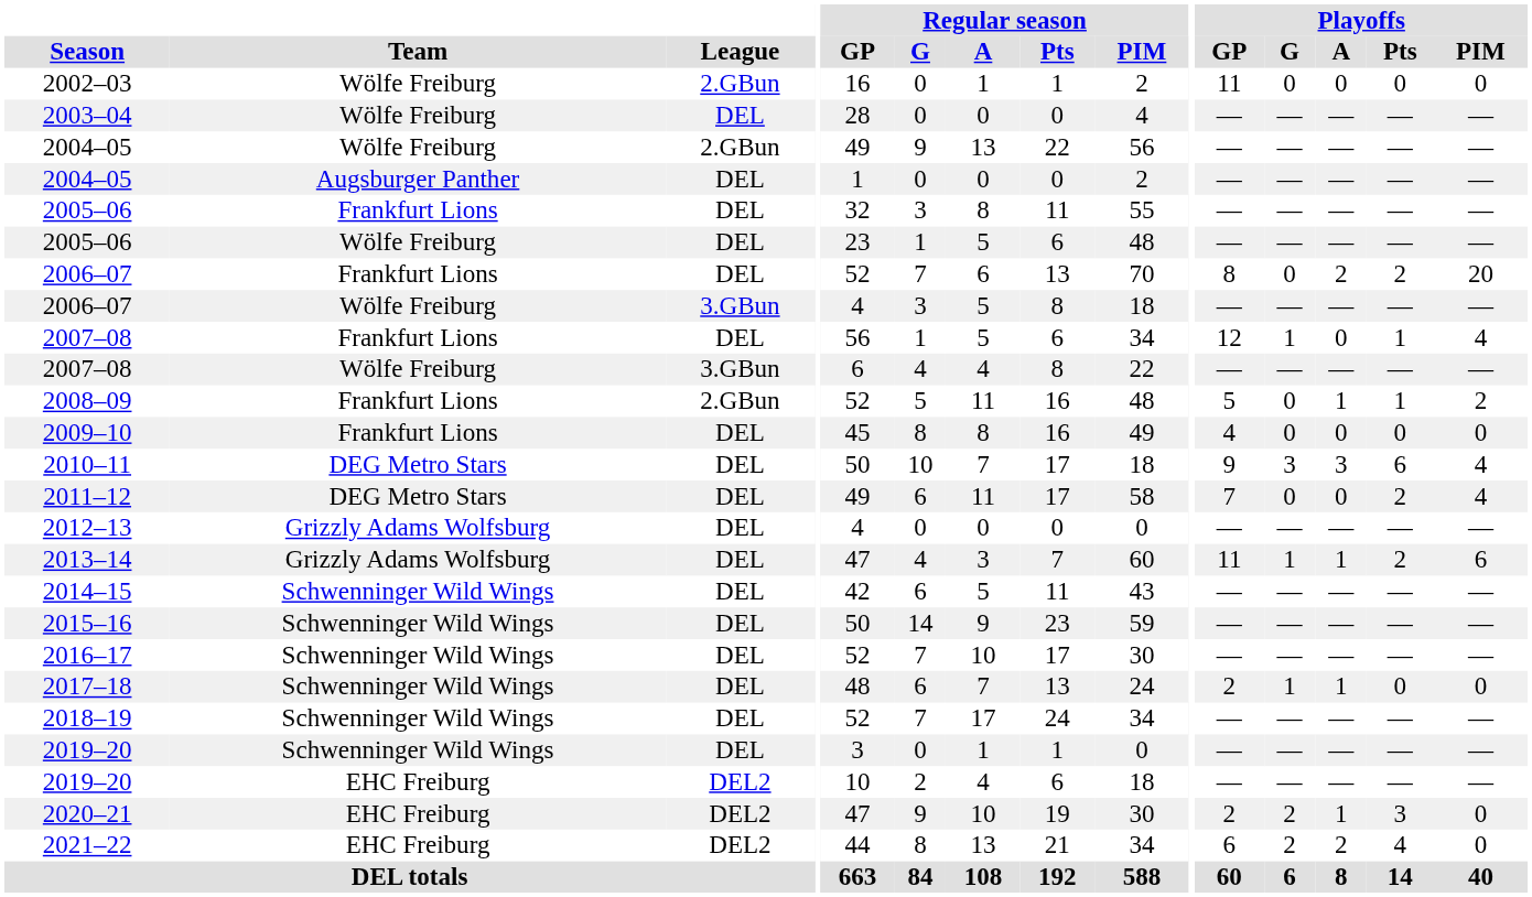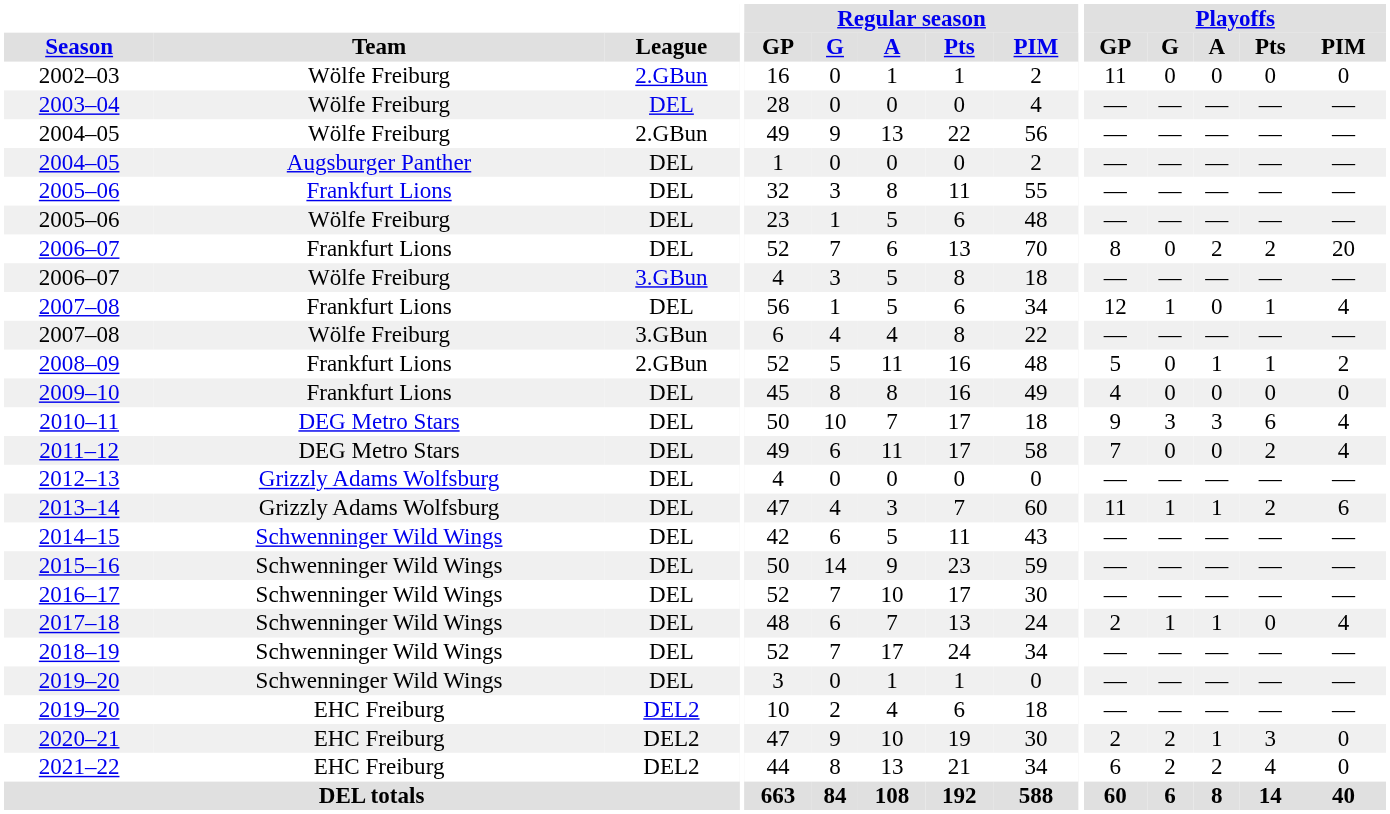 <table border="0" cellpadding="1" cellspacing="0" style="text-align:center; width:60em">
 <tr bgcolor="#e0e0e0">
 <th colspan="3" bgcolor="#ffffff"></th>
 <th rowspan="99" bgcolor="#ffffff"></th>
 <th colspan="5"><a href='#'>Regular season</a></th>
 <th rowspan="99" bgcolor="#ffffff"></th>
 <th colspan="5"><a href='#'>Playoffs</a></th>
 </tr>
 <tr bgcolor="#e0e0e0">
 <th><a href='#'>Season</a></th>
 <th>Team</th>
 <th>League</th>
 <th>GP</th>
 <th><a href='#'>G</a></th>
 <th><a href='#'>A</a></th>
 <th><a href='#'>Pts</a></th>
 <th><a href='#'>PIM</a></th>
 <th>GP</th>
 <th>G</th>
 <th>A</th>
 <th>Pts</th>
 <th>PIM</th>
 </tr>
 <tr ALIGN="center">
 <td>2002–03</td>
 <td>Wölfe Freiburg</td>
 <td><a href='#'>2.GBun</a></td>
 <td>16</td>
 <td>0</td>
 <td>1</td>
 <td>1</td>
 <td>2</td>
 <td>11</td>
 <td>0</td>
 <td>0</td>
 <td>0</td>
 <td>0</td>
 </tr>
 <tr ALIGN="center" bgcolor="#f0f0f0">
 <td><a href='#'>2003–04</a></td>
 <td>Wölfe Freiburg</td>
 <td><a href='#'>DEL</a></td>
 <td>28</td>
 <td>0</td>
 <td>0</td>
 <td>0</td>
 <td>4</td>
 <td>—</td>
 <td>—</td>
 <td>—</td>
 <td>—</td>
 <td>—</td>
 </tr>
 <tr ALIGN="center">
 <td>2004–05</td>
 <td>Wölfe Freiburg</td>
 <td>2.GBun</td>
 <td>49</td>
 <td>9</td>
 <td>13</td>
 <td>22</td>
 <td>56</td>
 <td>—</td>
 <td>—</td>
 <td>—</td>
 <td>—</td>
 <td>—</td>
 </tr>
 <tr ALIGN="center" bgcolor="#f0f0f0">
 <td><a href='#'>2004–05</a></td>
 <td><a href='#'>Augsburger Panther</a></td>
 <td>DEL</td>
 <td>1</td>
 <td>0</td>
 <td>0</td>
 <td>0</td>
 <td>2</td>
 <td>—</td>
 <td>—</td>
 <td>—</td>
 <td>—</td>
 <td>—</td>
 </tr>
 <tr ALIGN="center">
 <td><a href='#'>2005–06</a></td>
 <td><a href='#'>Frankfurt Lions</a></td>
 <td>DEL</td>
 <td>32</td>
 <td>3</td>
 <td>8</td>
 <td>11</td>
 <td>55</td>
 <td>—</td>
 <td>—</td>
 <td>—</td>
 <td>—</td>
 <td>—</td>
 </tr>
 <tr ALIGN="center" bgcolor="#f0f0f0">
 <td>2005–06</td>
 <td>Wölfe Freiburg</td>
 <td>DEL</td>
 <td>23</td>
 <td>1</td>
 <td>5</td>
 <td>6</td>
 <td>48</td>
 <td>—</td>
 <td>—</td>
 <td>—</td>
 <td>—</td>
 <td>—</td>
 </tr>
 <tr ALIGN="center">
 <td><a href='#'>2006–07</a></td>
 <td>Frankfurt Lions</td>
 <td>DEL</td>
 <td>52</td>
 <td>7</td>
 <td>6</td>
 <td>13</td>
 <td>70</td>
 <td>8</td>
 <td>0</td>
 <td>2</td>
 <td>2</td>
 <td>20</td>
 </tr>
 <tr ALIGN="center" bgcolor="#f0f0f0">
 <td>2006–07</td>
 <td>Wölfe Freiburg</td>
 <td><a href='#'>3.GBun</a></td>
 <td>4</td>
 <td>3</td>
 <td>5</td>
 <td>8</td>
 <td>18</td>
 <td>—</td>
 <td>—</td>
 <td>—</td>
 <td>—</td>
 <td>—</td>
 </tr>
 <tr ALIGN="center">
 <td><a href='#'>2007–08</a></td>
 <td>Frankfurt Lions</td>
 <td>DEL</td>
 <td>56</td>
 <td>1</td>
 <td>5</td>
 <td>6</td>
 <td>34</td>
 <td>12</td>
 <td>1</td>
 <td>0</td>
 <td>1</td>
 <td>4</td>
 </tr>
 <tr ALIGN="center"  bgcolor="#f0f0f0">
 <td>2007–08</td>
 <td>Wölfe Freiburg</td>
 <td>3.GBun</td>
 <td>6</td>
 <td>4</td>
 <td>4</td>
 <td>8</td>
 <td>22</td>
 <td>—</td>
 <td>—</td>
 <td>—</td>
 <td>—</td>
 <td>—</td>
 </tr>
 <tr ALIGN="center">
 <td><a href='#'>2008–09</a></td>
 <td>Frankfurt Lions</td>
 <td>2.GBun</td>
 <td>52</td>
 <td>5</td>
 <td>11</td>
 <td>16</td>
 <td>48</td>
 <td>5</td>
 <td>0</td>
 <td>1</td>
 <td>1</td>
 <td>2</td>
 </tr>
 <tr ALIGN="center"  bgcolor="#f0f0f0">
 <td><a href='#'>2009–10</a></td>
 <td>Frankfurt Lions</td>
 <td>DEL</td>
 <td>45</td>
 <td>8</td>
 <td>8</td>
 <td>16</td>
 <td>49</td>
 <td>4</td>
 <td>0</td>
 <td>0</td>
 <td>0</td>
 <td>0</td>
 </tr>
 <tr ALIGN="center">
 <td><a href='#'>2010–11</a></td>
 <td><a href='#'>DEG Metro Stars</a></td>
 <td>DEL</td>
 <td>50</td>
 <td>10</td>
 <td>7</td>
 <td>17</td>
 <td>18</td>
 <td>9</td>
 <td>3</td>
 <td>3</td>
 <td>6</td>
 <td>4</td>
 </tr>
 <tr ALIGN="center"  bgcolor="#f0f0f0">
 <td><a href='#'>2011–12</a></td>
 <td>DEG Metro Stars</td>
 <td>DEL</td>
 <td>49</td>
 <td>6</td>
 <td>11</td>
 <td>17</td>
 <td>58</td>
 <td>7</td>
 <td>0</td>
 <td>0</td>
 <td>2</td>
 <td>4</td>
 </tr>
 <tr ALIGN="center">
 <td><a href='#'>2012–13</a></td>
 <td><a href='#'>Grizzly Adams Wolfsburg</a></td>
 <td>DEL</td>
 <td>4</td>
 <td>0</td>
 <td>0</td>
 <td>0</td>
 <td>0</td>
 <td>—</td>
 <td>—</td>
 <td>—</td>
 <td>—</td>
 <td>—</td>
 </tr>
 <tr ALIGN="center"   bgcolor="#f0f0f0">
 <td><a href='#'>2013–14</a></td>
 <td>Grizzly Adams Wolfsburg</td>
 <td>DEL</td>
 <td>47</td>
 <td>4</td>
 <td>3</td>
 <td>7</td>
 <td>60</td>
 <td>11</td>
 <td>1</td>
 <td>1</td>
 <td>2</td>
 <td>6</td>
 </tr>
 <tr ALIGN="center">
 <td><a href='#'>2014–15</a></td>
 <td><a href='#'>Schwenninger Wild Wings</a></td>
 <td>DEL</td>
 <td>42</td>
 <td>6</td>
 <td>5</td>
 <td>11</td>
 <td>43</td>
 <td>—</td>
 <td>—</td>
 <td>—</td>
 <td>—</td>
 <td>—</td>
 </tr>
 <tr ALIGN="center"   bgcolor="#f0f0f0">
 <td><a href='#'>2015–16</a></td>
 <td>Schwenninger Wild Wings</td>
 <td>DEL</td>
 <td>50</td>
 <td>14</td>
 <td>9</td>
 <td>23</td>
 <td>59</td>
 <td>—</td>
 <td>—</td>
 <td>—</td>
 <td>—</td>
 <td>—</td>
 </tr>
 <tr ALIGN="center">
 <td><a href='#'>2016–17</a></td>
 <td>Schwenninger Wild Wings</td>
 <td>DEL</td>
 <td>52</td>
 <td>7</td>
 <td>10</td>
 <td>17</td>
 <td>30</td>
 <td>—</td>
 <td>—</td>
 <td>—</td>
 <td>—</td>
 <td>—</td>
 </tr>
 <tr ALIGN="center"   bgcolor="#f0f0f0">
 <td><a href='#'>2017–18</a></td>
 <td>Schwenninger Wild Wings</td>
 <td>DEL</td>
 <td>48</td>
 <td>6</td>
 <td>7</td>
 <td>13</td>
 <td>24</td>
 <td>2</td>
 <td>1</td>
 <td>1</td>
 <td>0</td>
-<td>0</td>
+<td>4</td>
 </tr>
 <tr ALIGN="center">
 <td><a href='#'>2018–19</a></td>
 <td>Schwenninger Wild Wings</td>
 <td>DEL</td>
 <td>52</td>
 <td>7</td>
 <td>17</td>
 <td>24</td>
 <td>34</td>
 <td>—</td>
 <td>—</td>
 <td>—</td>
 <td>—</td>
 <td>—</td>
 </tr>
 <tr ALIGN="center"   bgcolor="#f0f0f0">
 <td><a href='#'>2019–20</a></td>
 <td>Schwenninger Wild Wings</td>
 <td>DEL</td>
 <td>3</td>
 <td>0</td>
 <td>1</td>
 <td>1</td>
 <td>0</td>
 <td>—</td>
 <td>—</td>
 <td>—</td>
 <td>—</td>
 <td>—</td>
 </tr>
 <tr ALIGN="center">
 <td><a href='#'>2019–20</a></td>
 <td>EHC Freiburg</td>
 <td><a href='#'>DEL2</a></td>
 <td>10</td>
 <td>2</td>
 <td>4</td>
 <td>6</td>
 <td>18</td>
 <td>—</td>
 <td>—</td>
 <td>—</td>
 <td>—</td>
 <td>—</td>
 </tr>
 <tr ALIGN="center"   bgcolor="#f0f0f0">
 <td><a href='#'>2020–21</a></td>
 <td>EHC Freiburg</td>
 <td>DEL2</td>
 <td>47</td>
 <td>9</td>
 <td>10</td>
 <td>19</td>
 <td>30</td>
 <td>2</td>
 <td>2</td>
 <td>1</td>
 <td>3</td>
 <td>0</td>
 </tr>
 <tr ALIGN="center">
 <td><a href='#'>2021–22</a></td>
 <td>EHC Freiburg</td>
 <td>DEL2</td>
 <td>44</td>
 <td>8</td>
 <td>13</td>
 <td>21</td>
 <td>34</td>
 <td>6</td>
 <td>2</td>
 <td>2</td>
 <td>4</td>
 <td>0</td>
 </tr>
 <tr bgcolor="#e0e0e0">
 <th colspan="3">DEL totals</th>
 <th>663</th>
 <th>84</th>
 <th>108</th>
 <th>192</th>
 <th>588</th>
 <th>60</th>
 <th>6</th>
 <th>8</th>
 <th>14</th>
 <th>40</th>
 </tr>
 </table>
